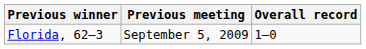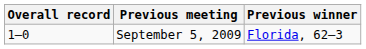 <table class="wikitable">
 <tr>
+<th>Overall record</th>
+<th>Previous meeting</th>
 <th>Previous winner</th>
-<th>Previous meeting</th>
-<th>Overall record</th>
 </tr>
 <tr>
+<td>1–0</td>
+<td>September 5, 2009</td>
 <td><a href='#'>Florida</a>, 62–3</td>
-<td>September 5, 2009</td>
-<td>1–0</td>
 </tr>
 </table>
